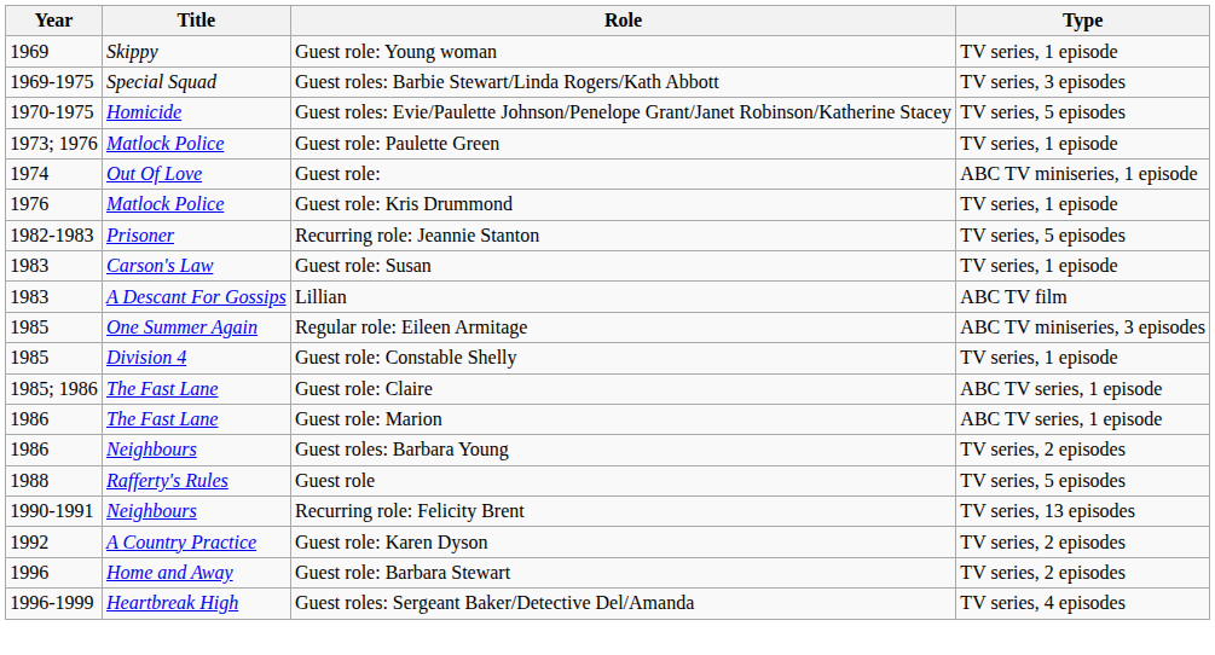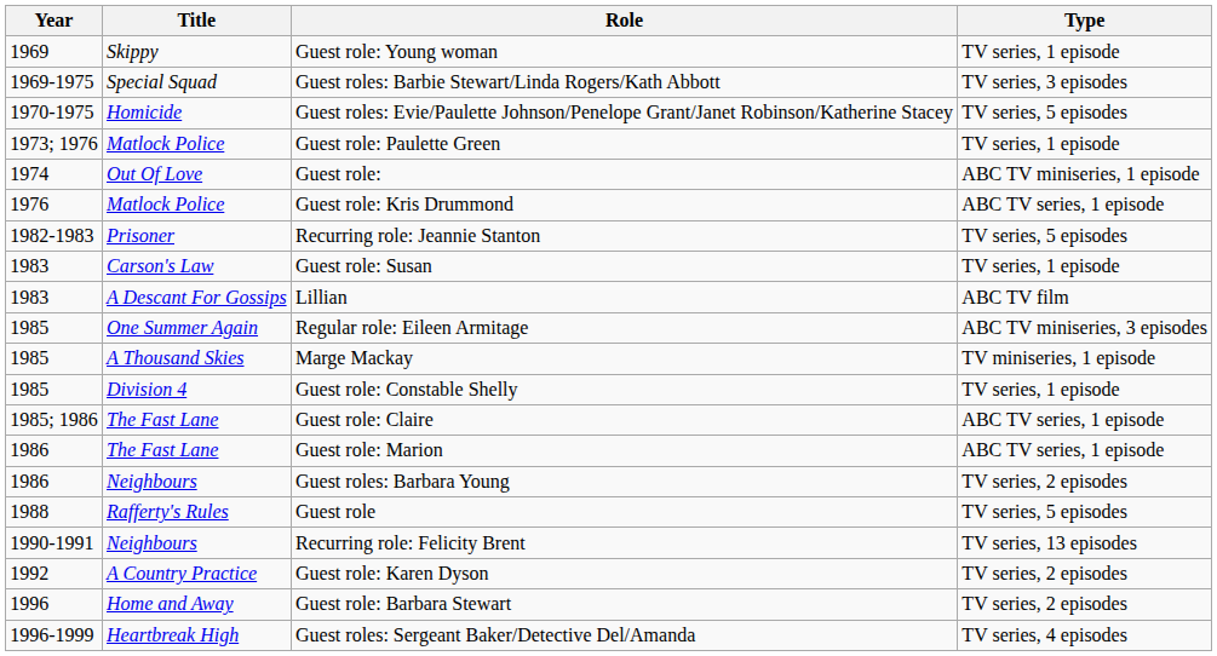 <table class="wikitable sortable">
 <tr>
 <th>Year</th>
 <th>Title</th>
 <th>Role</th>
 <th class="unsortable">Type</th>
 </tr>
 <tr>
 <td>1969</td>
 <td><em>Skippy</em></td>
 <td>Guest role: Young woman</td>
 <td>TV series, 1 episode</td>
 </tr>
 <tr>
 <td>1969-1975</td>
 <td><em>Special Squad</em></td>
 <td>Guest roles: Barbie Stewart/Linda Rogers/Kath Abbott</td>
 <td>TV series, 3 episodes</td>
 </tr>
 <tr>
 <td>1970-1975</td>
 <td><em><a href='#'>Homicide</a></em></td>
 <td>Guest roles: Evie/Paulette Johnson/Penelope Grant/Janet Robinson/Katherine Stacey</td>
 <td>TV series, 5 episodes</td>
 </tr>
 <tr>
 <td>1973; 1976</td>
 <td><em><a href='#'>Matlock Police</a></em></td>
 <td>Guest role: Paulette Green</td>
 <td>TV series, 1 episode</td>
 </tr>
 <tr>
 <td>1974</td>
 <td><em><a href='#'>Out Of Love</a></em></td>
 <td>Guest role:</td>
 <td>ABC TV miniseries, 1 episode</td>
 </tr>
 <tr>
 <td>1976</td>
 <td><em><a href='#'>Matlock Police</a></em></td>
 <td>Guest role: Kris Drummond</td>
-<td>TV series, 1 episode</td>
+<td>ABC TV series, 1 episode</td>
 </tr>
 <tr>
 <td>1982-1983</td>
 <td><em><a href='#'>Prisoner</a></em></td>
 <td>Recurring role: Jeannie Stanton</td>
 <td>TV series, 5 episodes</td>
 </tr>
 <tr>
 <td>1983</td>
 <td><em><a href='#'>Carson's Law</a></em></td>
 <td>Guest role: Susan</td>
 <td>TV series, 1 episode</td>
 </tr>
 <tr>
 <td>1983</td>
 <td><em><a href='#'>A Descant For Gossips</a></em></td>
 <td>Lillian</td>
 <td>ABC TV film</td>
 </tr>
 <tr>
 <td>1985</td>
 <td><em><a href='#'>One Summer Again</a></em></td>
 <td>Regular role: Eileen Armitage</td>
 <td>ABC TV miniseries, 3 episodes</td>
+</tr>
+<tr>
+<td>1985</td>
+<td><em><a href='#'>A Thousand Skies</a></em></td>
+<td>Marge Mackay</td>
+<td>TV miniseries, 1 episode</td>
 </tr>
 <tr>
 <td>1985</td>
 <td><em><a href='#'>Division 4</a></em></td>
 <td>Guest role: Constable Shelly</td>
 <td>TV series, 1 episode</td>
 </tr>
 <tr>
 <td>1985; 1986</td>
 <td><em><a href='#'>The Fast Lane</a></em></td>
 <td>Guest role: Claire</td>
 <td>ABC TV series, 1 episode</td>
 </tr>
 <tr>
 <td>1986</td>
 <td><em><a href='#'>The Fast Lane</a></em></td>
 <td>Guest role: Marion</td>
 <td>ABC TV series, 1 episode</td>
 </tr>
 <tr>
 <td>1986</td>
 <td><em><a href='#'>Neighbours</a></em></td>
 <td>Guest roles: Barbara Young</td>
 <td>TV series, 2 episodes</td>
 </tr>
 <tr>
 <td>1988</td>
 <td><em><a href='#'>Rafferty's Rules</a></em></td>
 <td>Guest role</td>
 <td>TV series, 5 episodes</td>
 </tr>
 <tr>
 <td>1990-1991</td>
 <td><em><a href='#'>Neighbours</a></em></td>
 <td>Recurring role: Felicity Brent</td>
 <td>TV series, 13 episodes</td>
 </tr>
 <tr>
 <td>1992</td>
 <td><em><a href='#'>A Country Practice</a></em></td>
 <td>Guest role: Karen Dyson</td>
 <td>TV series, 2 episodes</td>
 </tr>
 <tr>
 <td>1996</td>
 <td><em><a href='#'>Home and Away</a></em></td>
 <td>Guest role: Barbara Stewart</td>
 <td>TV series, 2 episodes</td>
 </tr>
 <tr>
 <td>1996-1999</td>
 <td><em><a href='#'>Heartbreak High</a></em></td>
 <td>Guest roles: Sergeant Baker/Detective Del/Amanda</td>
 <td>TV series, 4 episodes</td>
 </tr>
 </table>
